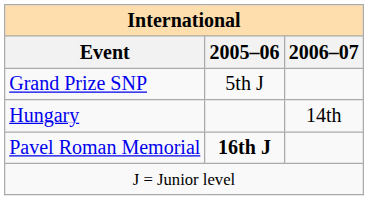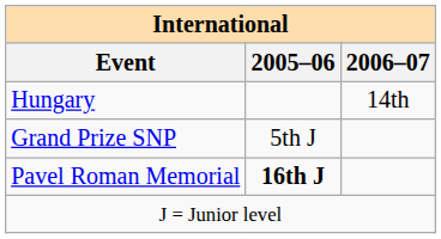 <table class="wikitable" style="text-align:center">
 <tr>
 <th style="background-color: #ffdead; " colspan=3 align=center>International</th>
 </tr>
 <tr>
 <th>Event</th>
 <th>2005–06</th>
 <th>2006–07</th>
 </tr>
 <tr>
+<td align=left> <a href='#'>Hungary</a></td>
+<td></td>
+<td>14th</td>
+</tr>
+<tr>
 <td align=left><a href='#'>Grand Prize SNP</a></td>
 <td>5th J</td>
 <td></td>
-</tr>
-<tr>
-<td align=left> <a href='#'>Hungary</a></td>
-<td></td>
-<td>14th</td>
 </tr>
 <tr>
 <td align=left><a href='#'>Pavel Roman Memorial</a></td>
 <td><strong>16th J</strong></td>
 <td></td>
 </tr>
 <tr>
 <td colspan=3 align=center><small> J = Junior level </small></td>
 </tr>
 </table>
